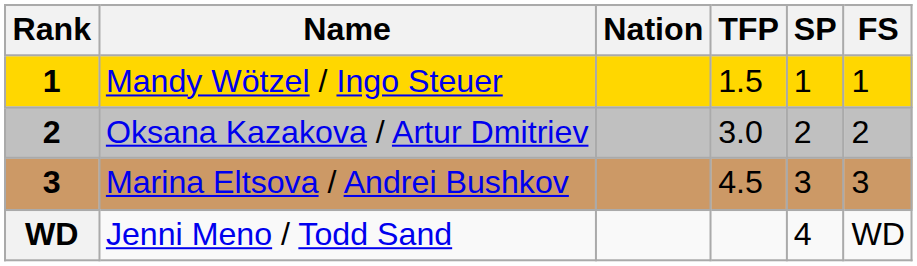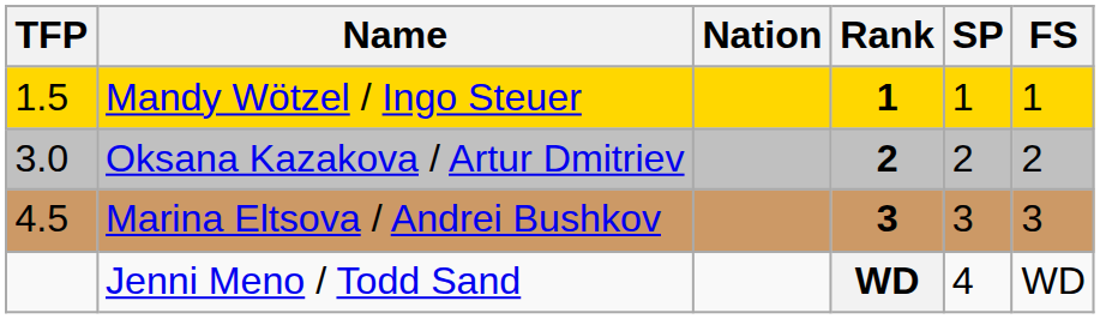 <table class="wikitable">
 <tr>
-<th>Rank</th>
+<th>TFP</th>
 <th>Name</th>
 <th>Nation</th>
-<th>TFP</th>
+<th>Rank</th>
 <th>SP</th>
 <th>FS</th>
 </tr>
 <tr bgcolor="gold">
-<td align="center"><strong>1</strong></td>
+<td>1.5</td>
 <td><a href='#'>Mandy Wötzel</a> / <a href='#'>Ingo Steuer</a></td>
 <td></td>
-<td>1.5</td>
+<td align="center"><strong>1</strong></td>
 <td>1</td>
 <td>1</td>
 </tr>
 <tr bgcolor="silver">
-<td align="center"><strong>2</strong></td>
+<td>3.0</td>
 <td><a href='#'>Oksana Kazakova</a> / <a href='#'>Artur Dmitriev</a></td>
 <td></td>
-<td>3.0</td>
+<td align="center"><strong>2</strong></td>
 <td>2</td>
 <td>2</td>
 </tr>
 <tr bgcolor="cc9966">
-<td align="center"><strong>3</strong></td>
+<td>4.5</td>
 <td><a href='#'>Marina Eltsova</a> / <a href='#'>Andrei Bushkov</a></td>
 <td></td>
-<td>4.5</td>
+<td align="center"><strong>3</strong></td>
 <td>3</td>
 <td>3</td>
 </tr>
 <tr>
-<th>WD</th>
+<td></td>
 <td><a href='#'>Jenni Meno</a> / <a href='#'>Todd Sand</a></td>
 <td></td>
-<td></td>
+<th>WD</th>
 <td>4</td>
 <td>WD</td>
 </tr>
 </table>
